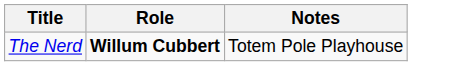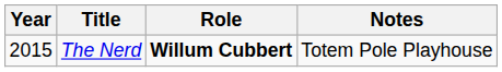 <table class="wikitable">
 <tr>
+<th>Year</th>
 <th>Title</th>
 <th>Role</th>
 <th>Notes</th>
 </tr>
 <tr>
+<td>2015</td>
 <td><em><a href='#'>The Nerd</a></em></td>
 <td><strong>Willum Cubbert</strong></td>
 <td>Totem Pole Playhouse</td>
 </tr>
 </table>
